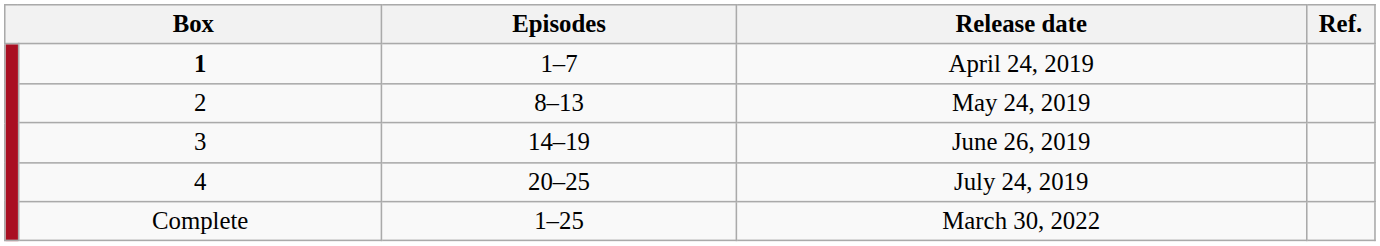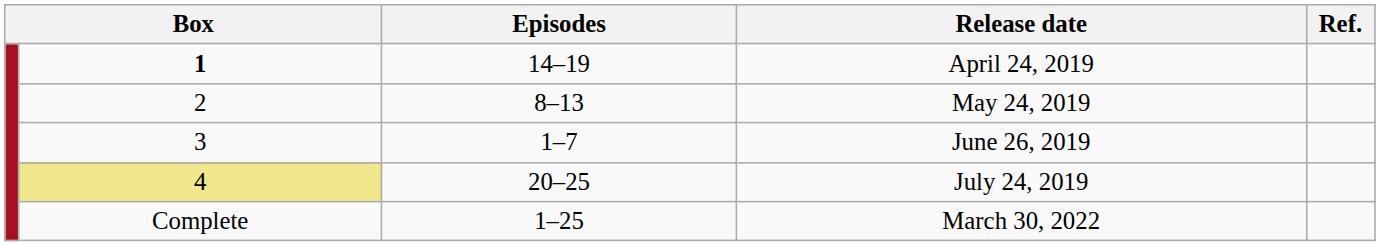 <table class="wikitable" style="text-align: center; width: 70%;">
 <tr>
 <th colspan="2">Box</th>
 <th>Episodes</th>
 <th>Release date</th>
 <th width="5%">Ref.</th>
 </tr>
 <tr>
 <td rowspan="8" width="1%" style="background: #A90F22;"></td>
 <td><strong>1</strong></td>
-<td>1–7</td>
+<td>14–19</td>
 <td>April 24, 2019</td>
 <td></td>
 </tr>
 <tr>
 <td>2</td>
 <td>8–13</td>
 <td>May 24, 2019</td>
 <td></td>
 </tr>
 <tr>
 <td>3</td>
-<td>14–19</td>
+<td>1–7</td>
 <td>June 26, 2019</td>
 <td></td>
 </tr>
 <tr>
-<td>4</td>
+<td style="background: khaki;">4</td>
 <td>20–25</td>
 <td>July 24, 2019</td>
 <td></td>
 </tr>
 <tr>
 <td>Complete</td>
 <td>1–25</td>
 <td>March 30, 2022</td>
 <td></td>
 </tr>
 </table>
